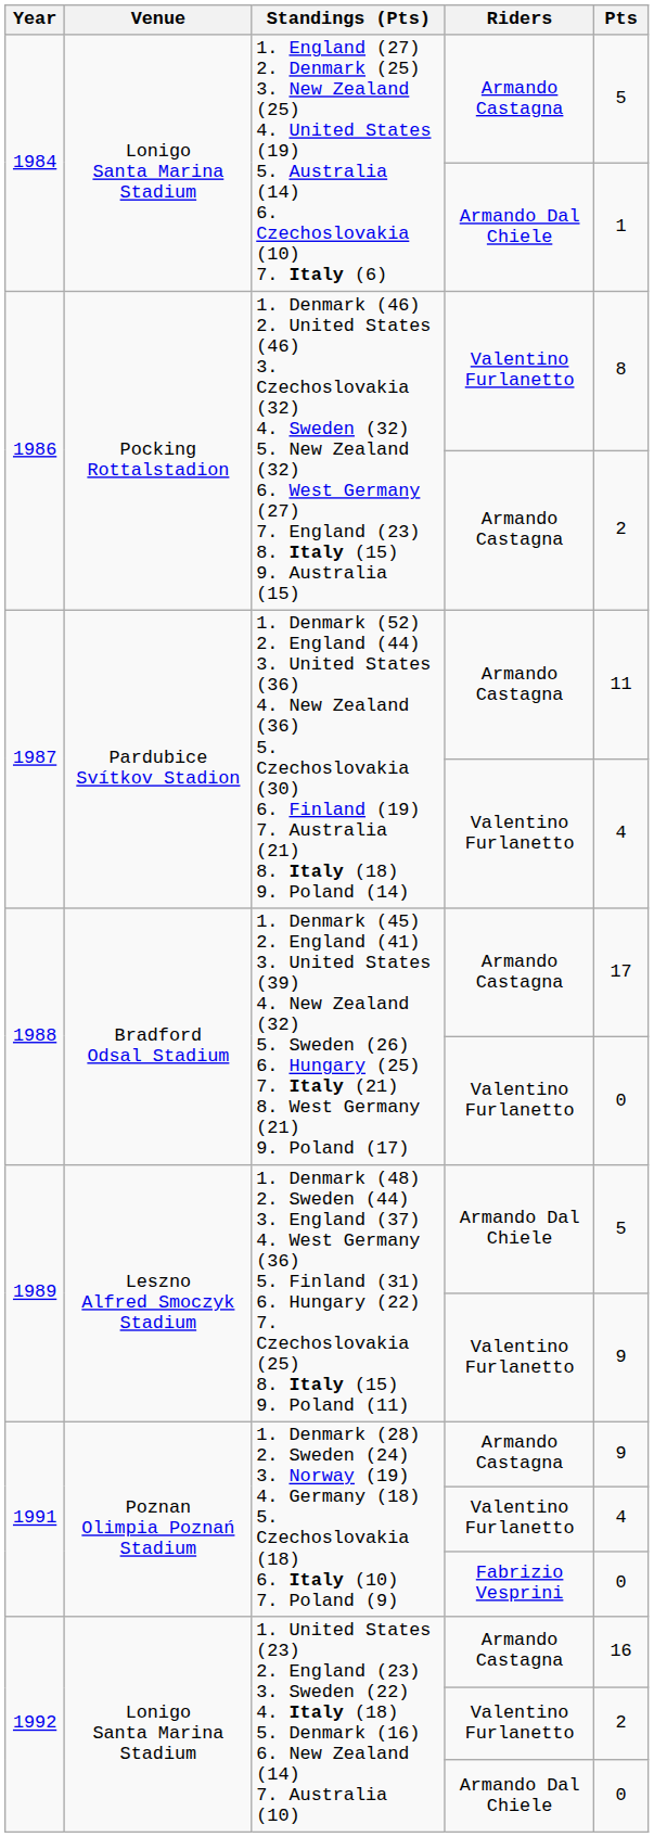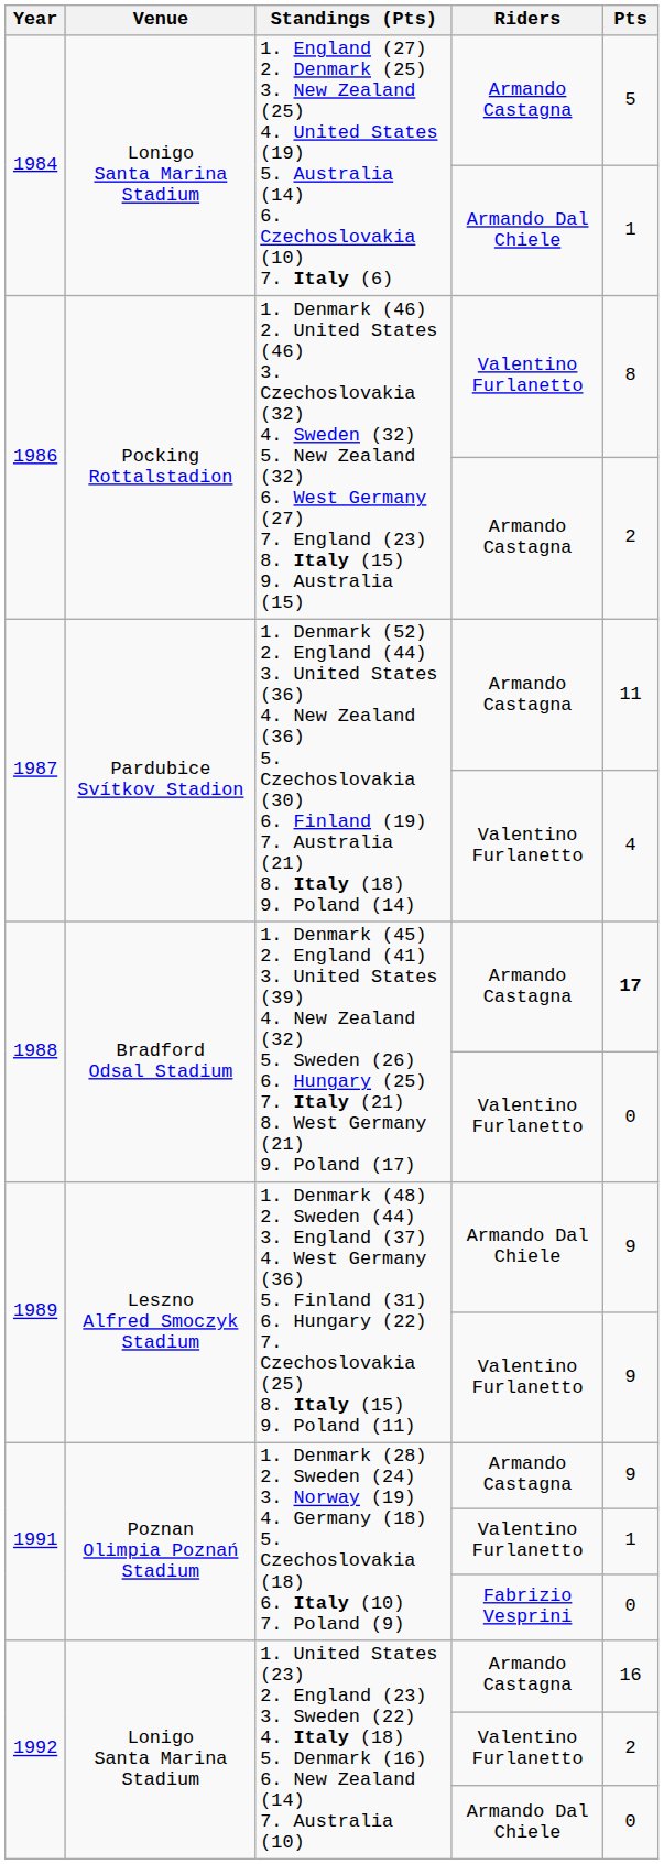 <table class="wikitable"   style="font-size: 95%; width: 70%; text-align: center;">
 <tr>
 <th width=40>Year</th>
 <th width=150>Venue</th>
 <th width=150>Standings (Pts)</th>
 <th width=120>Riders</th>
 <th width=40>Pts</th>
 </tr>
 <tr>
 <td rowspan="2"><a href='#'>1984</a></td>
 <td rowspan="2"><br>Lonigo<br><a href='#'>Santa Marina Stadium</a></td>
 <td rowspan="2" style="text-align: left;">1.  <a href='#'>England</a> (27)<br>2.  <a href='#'>Denmark</a> (25) <br>3.  <a href='#'>New Zealand</a> (25) <br>4.  <a href='#'>United States</a> (19)<br>5.  <a href='#'>Australia</a> (14)<br>6.  <a href='#'>Czechoslovakia</a> (10)<br>7.  <strong>Italy</strong> (6)</td>
 <td><a href='#'>Armando Castagna</a></td>
 <td>5</td>
 </tr>
 <tr>
 <td><a href='#'>Armando Dal Chiele</a></td>
 <td>1</td>
 </tr>
 <tr>
 <td rowspan="2"><a href='#'>1986</a></td>
 <td rowspan="2"><br>Pocking<br><a href='#'>Rottalstadion</a></td>
 <td rowspan="2" style="text-align: left;">1.  Denmark (46)<br>2.  United States (46)<br>3.  Czechoslovakia (32)<br>4.  <a href='#'>Sweden</a> (32)<br>5.  New Zealand (32)<br>6.  <a href='#'>West Germany</a> (27)<br>7.  England (23)<br>8.  <strong>Italy</strong> (15)<br>9.  Australia (15)</td>
 <td><a href='#'>Valentino Furlanetto</a></td>
 <td>8</td>
 </tr>
 <tr>
 <td>Armando Castagna</td>
 <td>2</td>
 </tr>
 <tr>
 <td rowspan="2"><a href='#'>1987</a></td>
 <td rowspan="2"><br>Pardubice<br><a href='#'>Svítkov Stadion</a></td>
 <td rowspan="2" style="text-align: left;">1.  Denmark (52)<br>2.  England (44) <br>3.  United States (36)<br>4.  New Zealand (36)<br>5.  Czechoslovakia (30)<br>6.  <a href='#'>Finland</a> (19) <br>7.  Australia (21)<br>8.  <strong>Italy</strong> (18)<br>9.  Poland (14)</td>
 <td>Armando Castagna</td>
 <td>11</td>
 </tr>
 <tr>
 <td>Valentino Furlanetto</td>
 <td>4</td>
 </tr>
 <tr>
 <td rowspan="2"><a href='#'>1988</a></td>
 <td rowspan="2"><br>Bradford<br><a href='#'>Odsal Stadium</a></td>
 <td rowspan="2" style="text-align: left;">1.  Denmark (45)<br>2.  England (41) <br>3.  United States (39)<br>4.  New Zealand (32) <br>5.  Sweden (26)<br>6.  <a href='#'>Hungary</a> (25)<br>7.  <strong>Italy</strong> (21)<br>8.  West Germany (21)<br>9.  Poland (17)</td>
 <td>Armando Castagna</td>
-<td>17</td>
+<td><strong>17</strong></td>
 </tr>
 <tr>
 <td>Valentino Furlanetto</td>
 <td>0</td>
 </tr>
 <tr>
 <td rowspan="2"><a href='#'>1989</a></td>
 <td rowspan="2"><br>Leszno<br><a href='#'>Alfred Smoczyk Stadium</a></td>
 <td rowspan="2" style="text-align: left;">1.  Denmark (48)<br>2.  Sweden (44) <br>3.  England (37)<br>4.  West Germany (36) <br>5.  Finland (31)<br>6.  Hungary (22)<br>7.  Czechoslovakia (25)<br>8.  <strong>Italy</strong> (15)<br>9.  Poland (11)</td>
 <td>Armando Dal Chiele</td>
-<td>5</td>
+<td>9</td>
 </tr>
 <tr>
 <td>Valentino Furlanetto</td>
 <td>9</td>
 </tr>
 <tr>
 <td rowspan="3"><a href='#'>1991</a></td>
 <td rowspan="3"><br>Poznan<br><a href='#'>Olimpia Poznań Stadium</a></td>
 <td rowspan="3" style="text-align: left;">1.  Denmark (28)<br>2.  Sweden (24)<br>3.  <a href='#'>Norway</a> (19)<br>4.  Germany (18)<br>5.  Czechoslovakia (18)<br>6.  <strong>Italy</strong> (10)<br>7.  Poland (9)</td>
 <td>Armando Castagna</td>
 <td>9</td>
 </tr>
 <tr>
 <td>Valentino Furlanetto</td>
-<td>4</td>
+<td>1</td>
 </tr>
 <tr>
 <td><a href='#'>Fabrizio Vesprini</a></td>
 <td>0</td>
 </tr>
 <tr>
 <td rowspan="3"><a href='#'>1992</a></td>
 <td rowspan="3"><br>Lonigo<br>Santa Marina Stadium</td>
 <td rowspan="3" style="text-align: left;">1.  United States (23)<br>2.  England (23) <br>3.  Sweden (22)<br>4.  <strong>Italy</strong> (18)<br>5.  Denmark (16)<br>6.  New Zealand (14)<br>7.  Australia (10)</td>
 <td>Armando Castagna</td>
 <td>16</td>
 </tr>
 <tr>
 <td>Valentino Furlanetto</td>
 <td>2</td>
 </tr>
 <tr>
 <td>Armando Dal Chiele</td>
 <td>0</td>
 </tr>
 </table>
